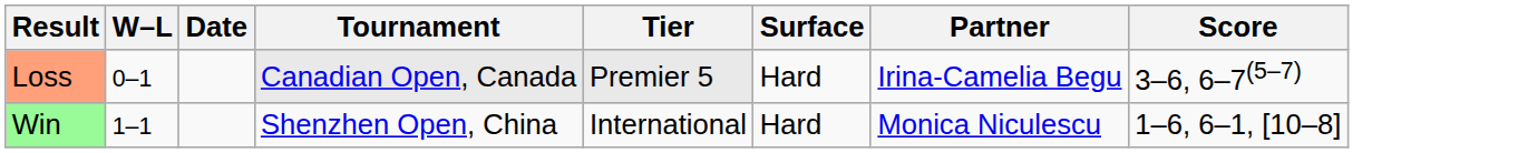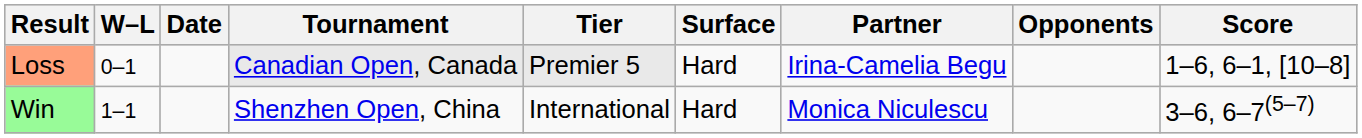 <table class="sortable wikitable">
 <tr>
 <th>Result</th>
 <th class="unsortable">W–L</th>
 <th>Date</th>
 <th>Tournament</th>
 <th>Tier</th>
 <th>Surface</th>
 <th>Partner</th>
+<th>Opponents</th>
 <th class="unsortable">Score</th>
 </tr>
 <tr>
 <td style="background:#ffa07a;">Loss</td>
 <td><small>0–1</small></td>
 <td><a href='#'></a></td>
 <td style="background:#E9E9E9;"><a href='#'>Canadian Open</a>, Canada</td>
 <td style="background:#E9E9E9;">Premier 5</td>
 <td>Hard</td>
 <td> <a href='#'>Irina-Camelia Begu</a></td>
-<td>3–6, 6–7<sup>(5–7)</sup></td>
+<td></td>
+<td>1–6, 6–1, [10–8]</td>
 </tr>
 <tr>
 <td style="background:#98fb98;">Win</td>
 <td><small>1–1</small></td>
 <td><a href='#'></a></td>
 <td><a href='#'>Shenzhen Open</a>, China</td>
 <td>International</td>
 <td>Hard</td>
 <td> <a href='#'>Monica Niculescu</a></td>
-<td>1–6, 6–1, [10–8]</td>
+<td></td>
+<td>3–6, 6–7<sup>(5–7)</sup></td>
 </tr>
 </table>
